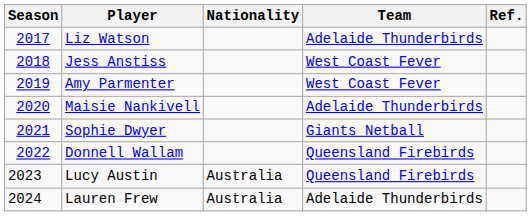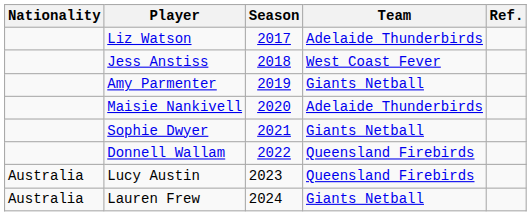 <table class="wikitable plainrowheaders sortable" summary="Season (sortable), Player (sortable), Nationality (sortable), Team (sortable) and Ref. (sortable)">
 <tr>
+<th scope="col">Nationality</th>
+<th scope="col">Player</th>
 <th scope="col">Season</th>
-<th scope="col">Player</th>
-<th scope="col">Nationality</th>
 <th scope="col">Team</th>
 <th scope="col">Ref.</th>
 </tr>
 <tr>
+<td></td>
+<td><a href='#'>Liz Watson</a></td>
 <td scope="row" style="text-align: center"><a href='#'>2017</a></td>
-<td><a href='#'>Liz Watson</a></td>
-<td></td>
 <td><a href='#'>Adelaide Thunderbirds</a></td>
 <td></td>
 </tr>
 <tr>
+<td></td>
+<td><a href='#'>Jess Anstiss</a></td>
 <td scope="row" style="text-align: center"><a href='#'>2018</a></td>
-<td><a href='#'>Jess Anstiss</a></td>
-<td></td>
 <td><a href='#'>West Coast Fever</a></td>
 <td></td>
 </tr>
 <tr>
+<td></td>
+<td><a href='#'>Amy Parmenter</a></td>
 <td scope="row" style="text-align: center"><a href='#'>2019</a></td>
-<td><a href='#'>Amy Parmenter</a></td>
-<td></td>
-<td><a href='#'>West Coast Fever</a></td>
+<td><a href='#'>Giants Netball</a></td>
 <td></td>
 </tr>
 <tr>
+<td></td>
+<td><a href='#'>Maisie Nankivell</a></td>
 <td scope="row" style="text-align: center"><a href='#'>2020</a></td>
-<td><a href='#'>Maisie Nankivell</a></td>
-<td></td>
 <td><a href='#'>Adelaide Thunderbirds</a></td>
 <td></td>
 </tr>
 <tr>
+<td></td>
+<td><a href='#'>Sophie Dwyer</a></td>
 <td scope="row" style="text-align: center"><a href='#'>2021</a></td>
-<td><a href='#'>Sophie Dwyer</a></td>
-<td></td>
 <td><a href='#'>Giants Netball</a></td>
 <td></td>
 </tr>
 <tr>
+<td></td>
+<td><a href='#'>Donnell Wallam</a></td>
 <td scope="row" style="text-align: center"><a href='#'>2022</a></td>
-<td><a href='#'>Donnell Wallam</a></td>
-<td></td>
 <td><a href='#'>Queensland Firebirds</a></td>
 <td></td>
 </tr>
 <tr>
+<td>Australia</td>
+<td>Lucy Austin</td>
 <td>2023</td>
-<td>Lucy Austin</td>
-<td>Australia</td>
 <td><a href='#'>Queensland Firebirds</a></td>
 <td></td>
 </tr>
 <tr>
+<td>Australia</td>
+<td>Lauren Frew</td>
 <td>2024</td>
-<td>Lauren Frew</td>
-<td>Australia</td>
-<td>Adelaide Thunderbirds</td>
+<td><a href='#'>Giants Netball</a></td>
 <td></td>
 </tr>
 </table>
